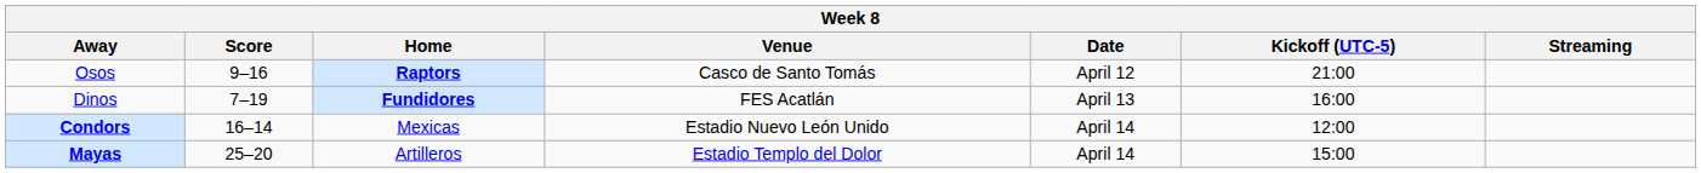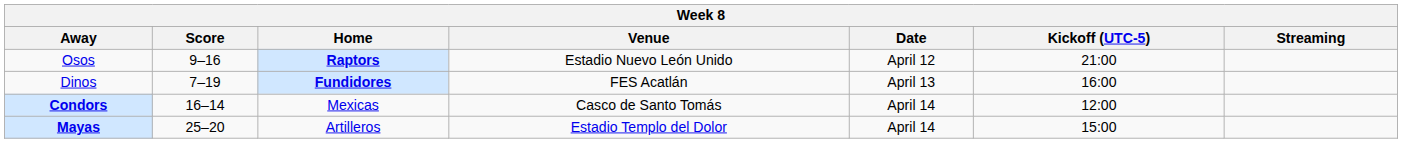 <table class="wikitable mw-collapsible mw-collapsed" style="width:100%;">
 <tr>
 <th colspan="8">Week 8</th>
 </tr>
 <tr>
 <th>Away</th>
 <th>Score</th>
 <th>Home</th>
 <th>Venue</th>
 <th>Date</th>
 <th>Kickoff (<a href='#'>UTC-5</a>)</th>
 <th>Streaming</th>
 </tr>
 <tr align="center">
 <td><a href='#'>Osos</a></td>
 <td>9–16</td>
 <td bgcolor="#D0E7FF"><strong><a href='#'>Raptors</a></strong></td>
-<td>Casco de Santo Tomás</td>
+<td>Estadio Nuevo León Unido</td>
 <td>April 12</td>
 <td>21:00</td>
 <td>  </td>
 </tr>
 <tr align="center">
 <td><a href='#'>Dinos</a></td>
 <td>7–19</td>
 <td bgcolor="#D0E7FF"><strong><a href='#'>Fundidores</a></strong></td>
 <td>FES Acatlán</td>
 <td>April 13</td>
 <td>16:00</td>
 <td>  </td>
 </tr>
 <tr align="center">
 <td bgcolor="#D0E7FF"><strong><a href='#'>Condors</a></strong></td>
 <td>16–14</td>
 <td><a href='#'>Mexicas</a></td>
-<td>Estadio Nuevo León Unido</td>
+<td>Casco de Santo Tomás</td>
 <td>April 14</td>
 <td>12:00</td>
 <td></td>
 </tr>
 <tr align="center">
 <td bgcolor="#D0E7FF"><strong> <a href='#'>Mayas</a></strong></td>
 <td>25–20</td>
 <td><a href='#'>Artilleros</a></td>
 <td><a href='#'>Estadio Templo del Dolor</a></td>
 <td>April 14</td>
 <td>15:00</td>
 <td>   </td>
 </tr>
 </table>
